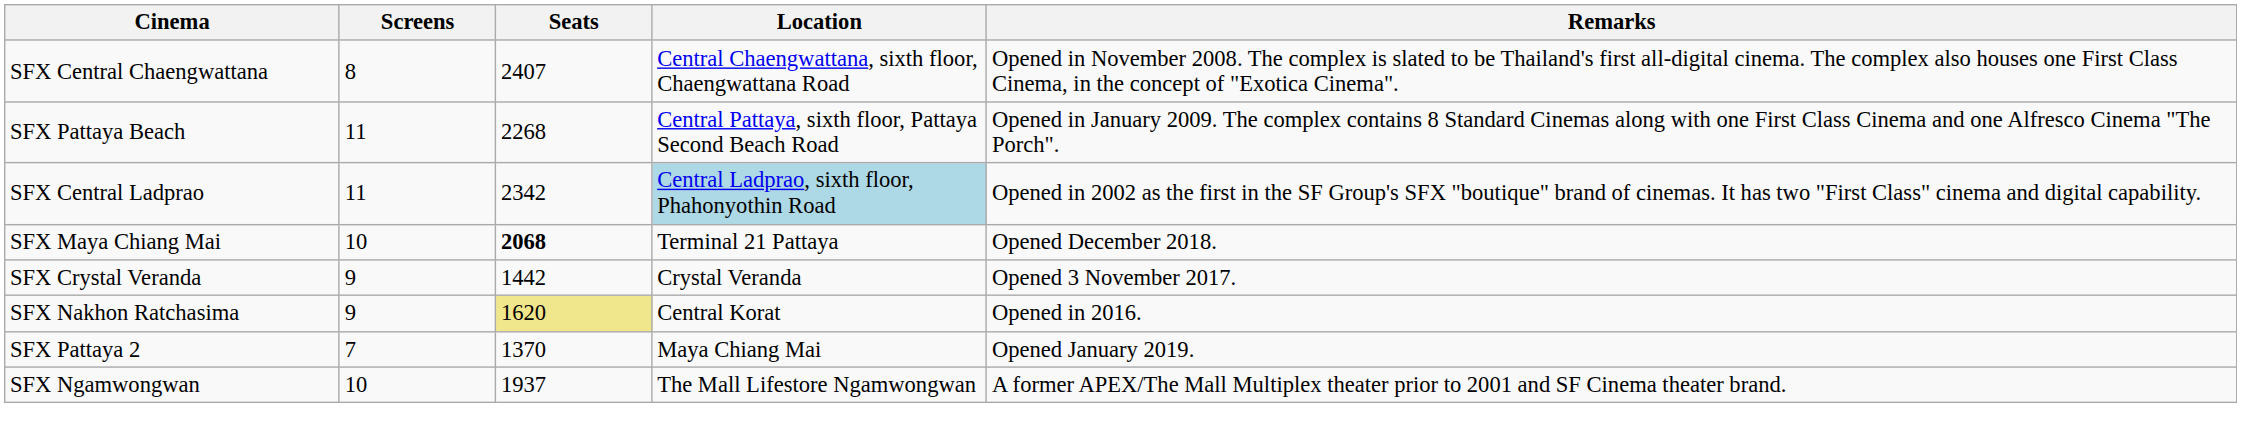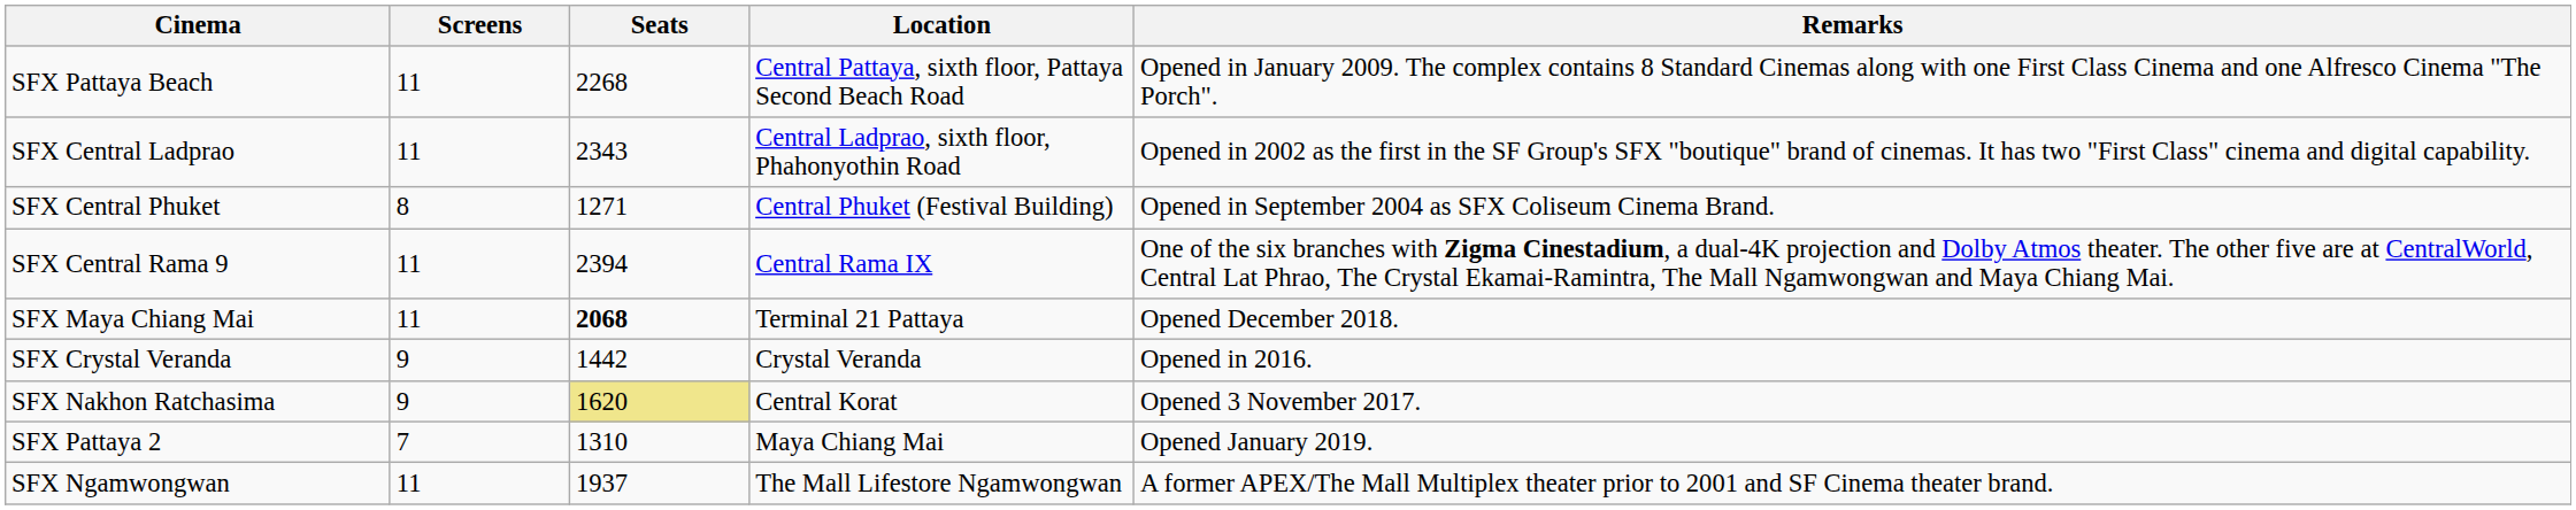 <table class="wikitable" width=100%>
 <tr>
 <th width="15%">Cinema</th>
 <th width="7%">Screens</th>
 <th width="7%">Seats</th>
 <th width="15%">Location</th>
 <th width="56%">Remarks</th>
-</tr>
-<tr>
-<td>SFX Central Chaengwattana</td>
-<td>8</td>
-<td>2407</td>
-<td><a href='#'>Central Chaengwattana</a>, sixth floor, Chaengwattana Road</td>
-<td>Opened in November 2008. The complex is slated to be Thailand's first all-digital cinema. The complex also houses one First Class Cinema, in the concept of "Exotica Cinema".</td>
 </tr>
 <tr>
 <td>SFX Pattaya Beach</td>
 <td>11</td>
 <td>2268</td>
 <td><a href='#'>Central Pattaya</a>, sixth floor, Pattaya Second Beach Road</td>
 <td>Opened in January 2009. The complex contains 8 Standard Cinemas along with one First Class Cinema and one Alfresco Cinema "The Porch".</td>
 </tr>
 <tr>
 <td>SFX Central Ladprao</td>
 <td>11</td>
-<td>2342</td>
-<td style="background: lightblue;"><a href='#'>Central Ladprao</a>, sixth floor, Phahonyothin Road</td>
+<td>2343</td>
+<td><a href='#'>Central Ladprao</a>, sixth floor, Phahonyothin Road</td>
 <td>Opened in 2002 as the first in the SF Group's SFX "boutique" brand of cinemas. It has two "First Class" cinema and digital capability.</td>
 </tr>
 <tr>
+<td>SFX Central Phuket</td>
+<td>8</td>
+<td>1271</td>
+<td><a href='#'>Central Phuket</a> (Festival Building)</td>
+<td>Opened in September 2004 as SFX Coliseum Cinema Brand.</td>
+</tr>
+<tr>
+<td>SFX Central Rama 9</td>
+<td>11</td>
+<td>2394</td>
+<td><a href='#'>Central Rama IX</a></td>
+<td>One of the six branches with <strong>Zigma Cinestadium</strong>, a dual-4K projection and <a href='#'>Dolby Atmos</a> theater. The other five are at <a href='#'>CentralWorld</a>, Central Lat Phrao, The Crystal Ekamai-Ramintra, The Mall Ngamwongwan and Maya Chiang Mai.</td>
+</tr>
+<tr>
 <td>SFX Maya Chiang Mai</td>
-<td>10</td>
+<td>11</td>
 <td><strong>2068</strong></td>
 <td>Terminal 21 Pattaya</td>
 <td>Opened December 2018.</td>
 </tr>
 <tr>
 <td>SFX Crystal Veranda</td>
 <td>9</td>
 <td>1442</td>
 <td>Crystal Veranda</td>
-<td>Opened 3 November 2017.</td>
+<td>Opened in 2016.</td>
 </tr>
 <tr>
 <td>SFX Nakhon Ratchasima</td>
 <td>9</td>
 <td style="background: khaki;">1620</td>
 <td>Central Korat</td>
-<td>Opened in 2016.</td>
+<td>Opened 3 November 2017.</td>
 </tr>
 <tr>
 <td>SFX Pattaya 2</td>
 <td>7</td>
-<td>1370</td>
+<td>1310</td>
 <td>Maya Chiang Mai</td>
 <td>Opened January 2019.</td>
 </tr>
 <tr>
 <td>SFX Ngamwongwan</td>
-<td>10</td>
+<td>11</td>
 <td>1937</td>
 <td>The Mall Lifestore Ngamwongwan</td>
 <td>A former APEX/The Mall Multiplex theater prior to 2001 and SF Cinema theater brand.</td>
 </tr>
 </table>
